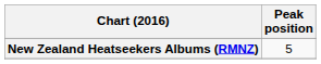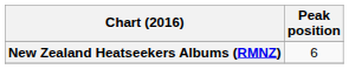 <table class="wikitable sortable plainrowheaders" style="text-align:center">
 <tr>
 <th scope="col">Chart (2016)</th>
 <th scope="col">Peak<br> position</th>
 </tr>
 <tr>
 </tr>
 <tr>
 </tr>
 <tr>
 <th scope="row">New Zealand Heatseekers Albums (<a href='#'>RMNZ</a>)</th>
-<td>5</td>
+<td>6</td>
 </tr>
 <tr>
 </tr>
 <tr>
 </tr>
 <tr>
 </tr>
 <tr>
 </tr>
 <tr>
 </tr>
 <tr>
 </tr>
 <tr>
 </tr>
 <tr>
 </tr>
 </table>
